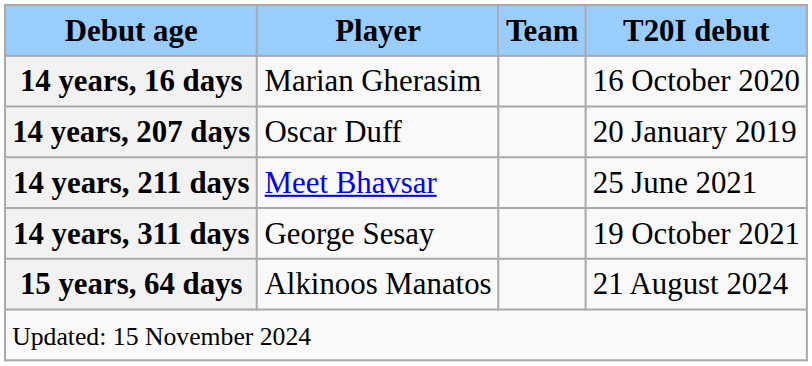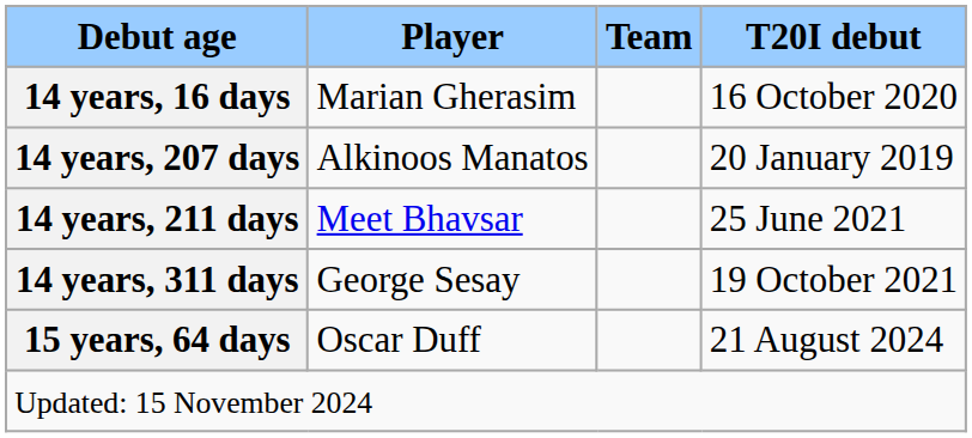 <table class="wikitable sortable defaultleft" style="font-size: 95%">
 <tr>
 <th scope="col" style="background-color:#9cf;">Debut age</th>
 <th scope="col" style="background-color:#9cf;">Player</th>
 <th scope="col" style="background-color:#9cf;">Team</th>
 <th scope="col" style="background-color:#9cf;">T20I debut</th>
 </tr>
 <tr>
 <th scope="row">14 years, 16 days</th>
 <td>Marian Gherasim</td>
 <td></td>
 <td>16 October 2020</td>
 </tr>
 <tr>
 <th scope="row">14 years, 207 days</th>
-<td>Oscar Duff</td>
+<td>Alkinoos Manatos</td>
 <td></td>
 <td>20 January 2019</td>
 </tr>
 <tr>
 <th scope="row">14 years, 211 days</th>
 <td><a href='#'>Meet Bhavsar</a></td>
 <td></td>
 <td>25 June 2021</td>
 </tr>
 <tr>
 <th scope="row">14 years, 311 days</th>
 <td>George Sesay</td>
 <td></td>
 <td>19 October 2021</td>
 </tr>
 <tr>
 <th scope="row">15 years, 64 days</th>
-<td>Alkinoos Manatos</td>
+<td>Oscar Duff</td>
 <td></td>
 <td>21 August 2024</td>
 </tr>
 <tr class="sortbottom">
 <td scope="row" colspan=4 style="text-align:left;"><small>Updated: 15 November 2024</small></td>
 </tr>
 </table>
